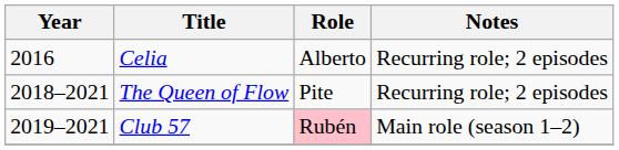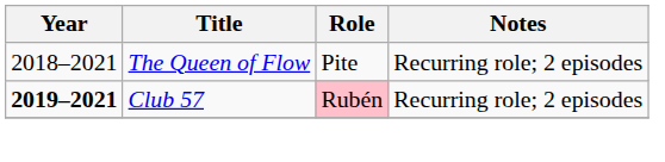 <table class="wikitable sortable">
 <tr>
 <th>Year</th>
 <th>Title</th>
 <th>Role</th>
 <th>Notes</th>
 </tr>
 <tr>
-<td>2016</td>
-<td><em><a href='#'>Celia</a></em></td>
-<td>Alberto</td>
-<td>Recurring role; 2 episodes</td>
-</tr>
-<tr>
 <td>2018–2021</td>
 <td><em><a href='#'>The Queen of Flow</a></em></td>
 <td>Pite</td>
 <td>Recurring role; 2 episodes</td>
 </tr>
 <tr>
-<td>2019–2021</td>
+<td><strong>2019–2021</strong></td>
 <td><em><a href='#'>Club 57</a></em></td>
 <td style="background: pink;">Rubén</td>
-<td>Main role (season 1–2)</td>
+<td>Recurring role; 2 episodes</td>
 </tr>
 <tr>
 </tr>
 </table>
